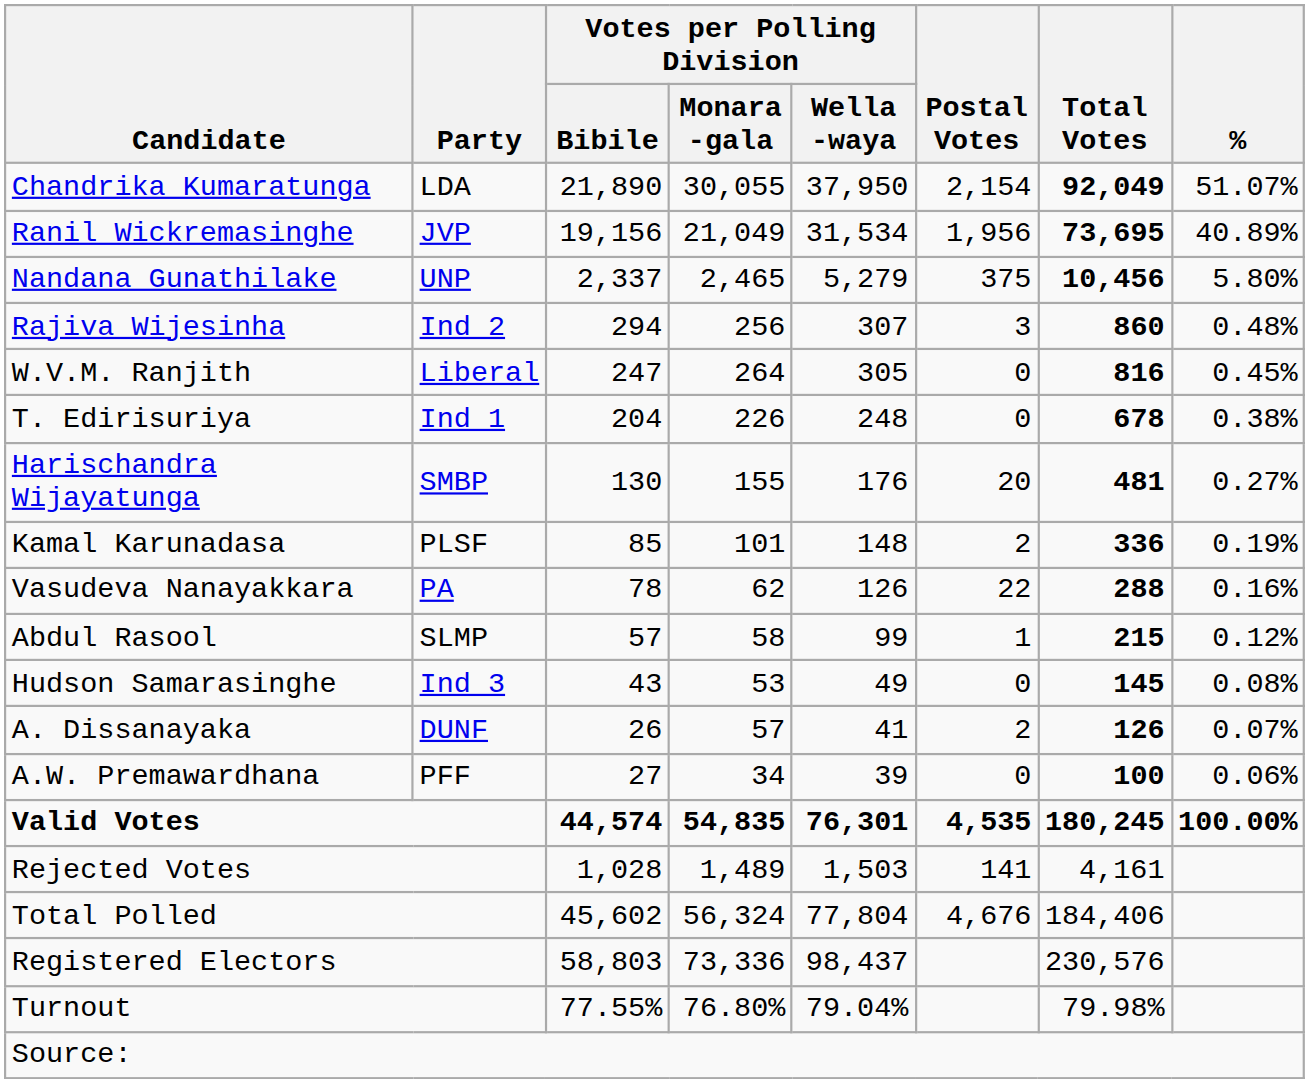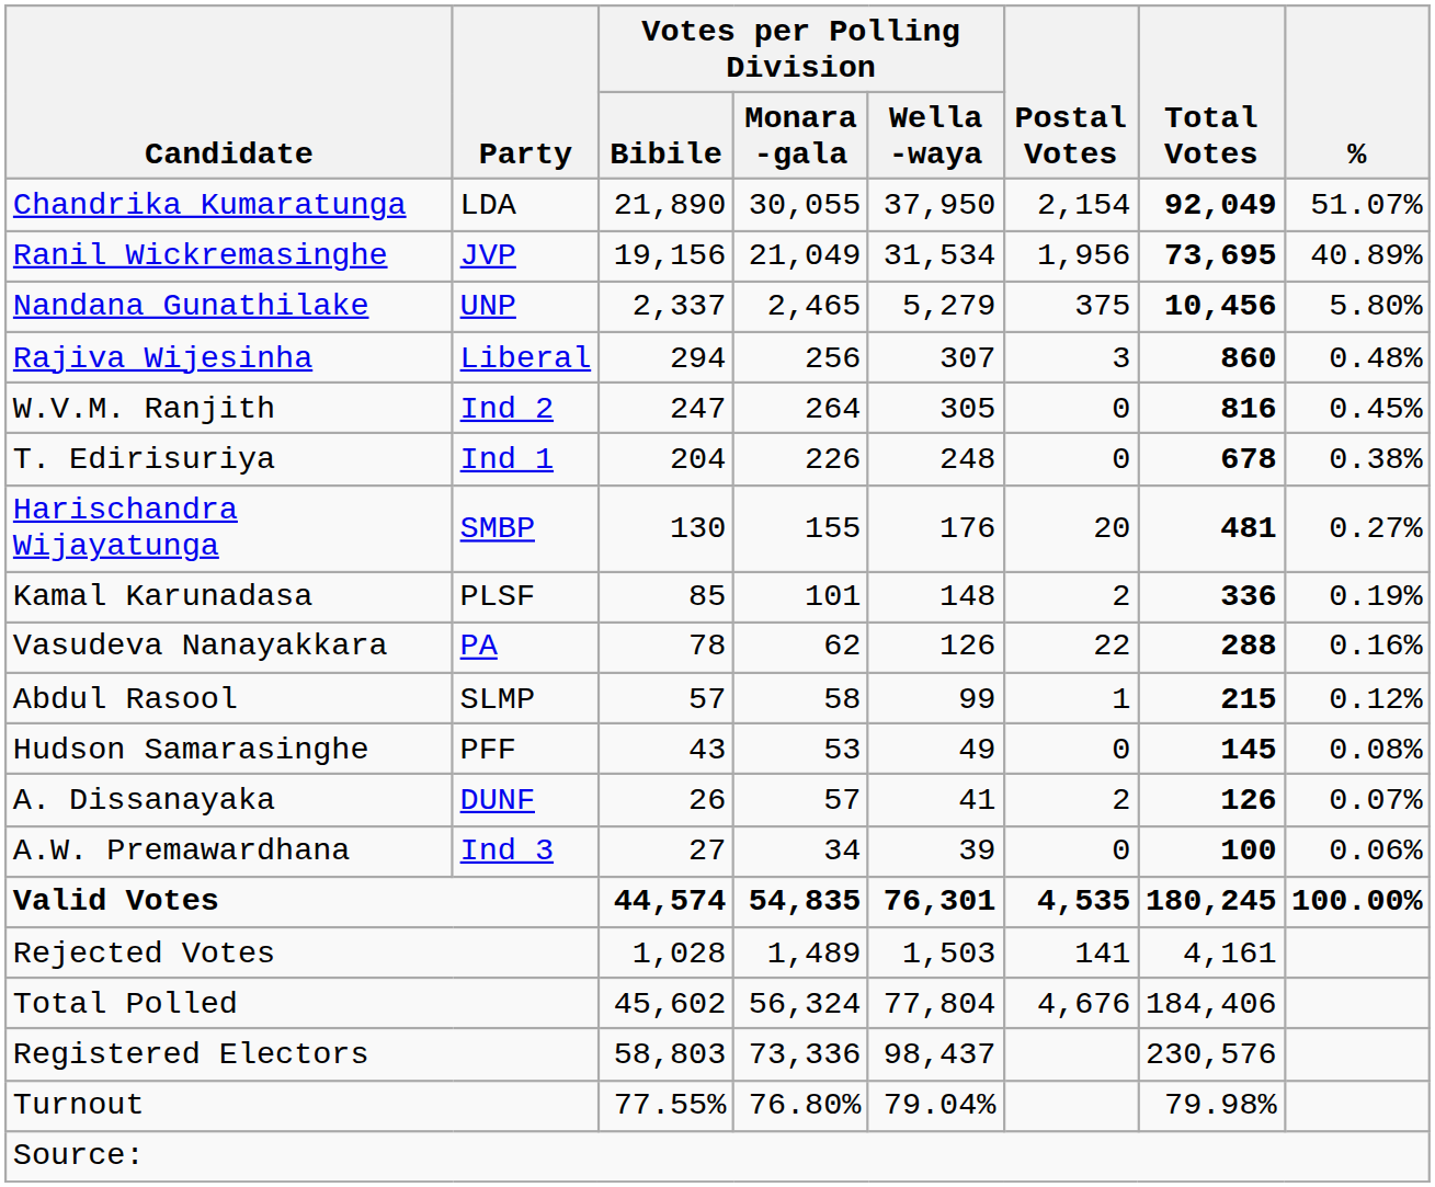 <table class="wikitable" border="1" style="text-align:right;">
 <tr>
 <th align=left valign=bottom rowspan=2 width="180">Candidate</th>
 <th align=left valign=bottom rowspan=2 width="40">Party</th>
 <th colspan=3>Votes per Polling Division</th>
 <th align=center valign=bottom rowspan=2 width="50">Postal<br>Votes</th>
 <th align=center valign=bottom rowspan=2 width="50">Total Votes</th>
 <th align=center valign=bottom rowspan=2 width="50">%</th>
 </tr>
 <tr>
 <th align=center valign=bottom width="50">Bibile</th>
 <th align=center valign=bottom width="50">Monara<br>-gala</th>
 <th align=center valign=bottom width="50">Wella<br>-waya</th>
 </tr>
 <tr>
 <td align=left><a href='#'>Chandrika Kumaratunga</a></td>
 <td align=left>LDA</td>
 <td>21,890</td>
 <td>30,055</td>
 <td>37,950</td>
 <td>2,154</td>
 <td><strong>92,049</strong></td>
 <td>51.07%</td>
 </tr>
 <tr>
 <td align=left><a href='#'>Ranil Wickremasinghe</a></td>
 <td align=left><a href='#'>JVP</a></td>
 <td>19,156</td>
 <td>21,049</td>
 <td>31,534</td>
 <td>1,956</td>
 <td><strong>73,695</strong></td>
 <td>40.89%</td>
 </tr>
 <tr>
 <td align=left><a href='#'>Nandana Gunathilake</a></td>
 <td align=left><a href='#'>UNP</a></td>
 <td>2,337</td>
 <td>2,465</td>
 <td>5,279</td>
 <td>375</td>
 <td><strong>10,456</strong></td>
 <td>5.80%</td>
 </tr>
 <tr>
 <td align=left><a href='#'>Rajiva Wijesinha</a></td>
-<td align=left><a href='#'>Ind 2</a></td>
+<td align=left><a href='#'>Liberal</a></td>
 <td>294</td>
 <td>256</td>
 <td>307</td>
 <td>3</td>
 <td><strong>860</strong></td>
 <td>0.48%</td>
 </tr>
 <tr>
 <td align=left>W.V.M. Ranjith</td>
-<td align=left><a href='#'>Liberal</a></td>
+<td align=left><a href='#'>Ind 2</a></td>
 <td>247</td>
 <td>264</td>
 <td>305</td>
 <td>0</td>
 <td><strong>816</strong></td>
 <td>0.45%</td>
 </tr>
 <tr>
 <td align=left>T. Edirisuriya</td>
 <td align=left><a href='#'>Ind 1</a></td>
 <td>204</td>
 <td>226</td>
 <td>248</td>
 <td>0</td>
 <td><strong>678</strong></td>
 <td>0.38%</td>
 </tr>
 <tr>
 <td align=left><a href='#'>Harischandra Wijayatunga</a></td>
 <td align=left><a href='#'>SMBP</a></td>
 <td>130</td>
 <td>155</td>
 <td>176</td>
 <td>20</td>
 <td><strong>481</strong></td>
 <td>0.27%</td>
 </tr>
 <tr>
 <td align=left>Kamal Karunadasa</td>
 <td align=left>PLSF</td>
 <td>85</td>
 <td>101</td>
 <td>148</td>
 <td>2</td>
 <td><strong>336</strong></td>
 <td>0.19%</td>
 </tr>
 <tr>
 <td align=left>Vasudeva Nanayakkara</td>
 <td align=left><a href='#'>PA</a></td>
 <td>78</td>
 <td>62</td>
 <td>126</td>
 <td>22</td>
 <td><strong>288</strong></td>
 <td>0.16%</td>
 </tr>
 <tr>
 <td align=left>Abdul Rasool</td>
 <td align=left>SLMP</td>
 <td>57</td>
 <td>58</td>
 <td>99</td>
 <td>1</td>
 <td><strong>215</strong></td>
 <td>0.12%</td>
 </tr>
 <tr>
 <td align=left>Hudson Samarasinghe</td>
-<td align=left><a href='#'>Ind 3</a></td>
+<td align=left>PFF</td>
 <td>43</td>
 <td>53</td>
 <td>49</td>
 <td>0</td>
 <td><strong>145</strong></td>
 <td>0.08%</td>
 </tr>
 <tr>
 <td align=left>A. Dissanayaka</td>
 <td align=left><a href='#'>DUNF</a></td>
 <td>26</td>
 <td>57</td>
 <td>41</td>
 <td>2</td>
 <td><strong>126</strong></td>
 <td>0.07%</td>
 </tr>
 <tr>
 <td align=left>A.W. Premawardhana</td>
-<td align=left>PFF</td>
+<td align=left><a href='#'>Ind 3</a></td>
 <td>27</td>
 <td>34</td>
 <td>39</td>
 <td>0</td>
 <td><strong>100</strong></td>
 <td>0.06%</td>
 </tr>
 <tr>
 <td align=left colspan=2><strong>Valid Votes</strong></td>
 <td><strong>44,574</strong></td>
 <td><strong>54,835</strong></td>
 <td><strong>76,301</strong></td>
 <td><strong>4,535</strong></td>
 <td><strong>180,245</strong></td>
 <td><strong>100.00%</strong></td>
 </tr>
 <tr>
 <td align=left colspan=2>Rejected Votes</td>
 <td>1,028</td>
 <td>1,489</td>
 <td>1,503</td>
 <td>141</td>
 <td>4,161</td>
 <td></td>
 </tr>
 <tr>
 <td align=left colspan=2>Total Polled</td>
 <td>45,602</td>
 <td>56,324</td>
 <td>77,804</td>
 <td>4,676</td>
 <td>184,406</td>
 <td></td>
 </tr>
 <tr>
 <td align=left colspan=2>Registered Electors</td>
 <td>58,803</td>
 <td>73,336</td>
 <td>98,437</td>
 <td></td>
 <td>230,576</td>
 <td></td>
 </tr>
 <tr>
 <td align=left colspan=2>Turnout</td>
 <td>77.55%</td>
 <td>76.80%</td>
 <td>79.04%</td>
 <td></td>
 <td>79.98%</td>
 <td></td>
 </tr>
 <tr>
 <td align=left colspan=8>Source:</td>
 </tr>
 </table>
